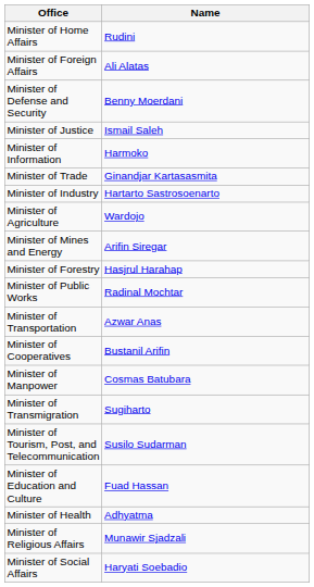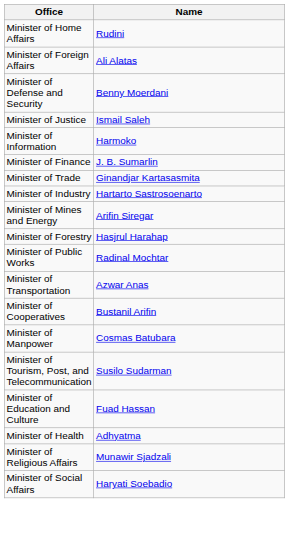 <table class="wikitable">
 <tr>
 <th width="25">Office</th>
 <th width="300">Name</th>
 </tr>
 <tr>
 <td>Minister of Home Affairs</td>
 <td><a href='#'>Rudini</a></td>
 </tr>
 <tr>
 <td>Minister of Foreign Affairs</td>
 <td><a href='#'>Ali Alatas</a></td>
 </tr>
 <tr>
 <td>Minister of Defense and Security</td>
 <td><a href='#'>Benny Moerdani</a></td>
 </tr>
 <tr>
 <td>Minister of Justice</td>
 <td><a href='#'>Ismail Saleh</a></td>
 </tr>
 <tr>
 <td>Minister of Information</td>
 <td><a href='#'>Harmoko</a></td>
 </tr>
 <tr>
+<td>Minister of Finance</td>
+<td><a href='#'>J. B. Sumarlin</a></td>
+</tr>
+<tr>
 <td>Minister of Trade</td>
 <td><a href='#'>Ginandjar Kartasasmita</a></td>
 </tr>
 <tr>
 <td>Minister of Industry</td>
 <td><a href='#'>Hartarto Sastrosoenarto</a></td>
-</tr>
-<tr>
-<td>Minister of Agriculture</td>
-<td><a href='#'>Wardojo</a></td>
 </tr>
 <tr>
 <td>Minister of Mines and Energy</td>
 <td><a href='#'>Arifin Siregar</a></td>
 </tr>
 <tr>
 <td>Minister of Forestry</td>
 <td><a href='#'>Hasjrul Harahap</a></td>
 </tr>
 <tr>
 <td>Minister of Public Works</td>
 <td><a href='#'>Radinal Mochtar</a></td>
 </tr>
 <tr>
 <td>Minister of Transportation</td>
 <td><a href='#'>Azwar Anas</a></td>
 </tr>
 <tr>
 <td>Minister of Cooperatives</td>
 <td><a href='#'>Bustanil Arifin</a></td>
 </tr>
 <tr>
 <td>Minister of Manpower</td>
 <td><a href='#'>Cosmas Batubara</a></td>
 </tr>
 <tr>
-<td>Minister of Transmigration</td>
-<td><a href='#'>Sugiharto</a></td>
-</tr>
-<tr>
 <td>Minister of Tourism, Post, and Telecommunication</td>
 <td><a href='#'>Susilo Sudarman</a></td>
 </tr>
 <tr>
 <td>Minister of Education and Culture</td>
 <td><a href='#'>Fuad Hassan</a></td>
 </tr>
 <tr>
 <td>Minister of Health</td>
 <td><a href='#'>Adhyatma</a></td>
 </tr>
 <tr>
 <td>Minister of Religious Affairs</td>
 <td><a href='#'>Munawir Sjadzali</a></td>
 </tr>
 <tr>
 <td>Minister of Social Affairs</td>
 <td><a href='#'>Haryati Soebadio</a></td>
 </tr>
 </table>
